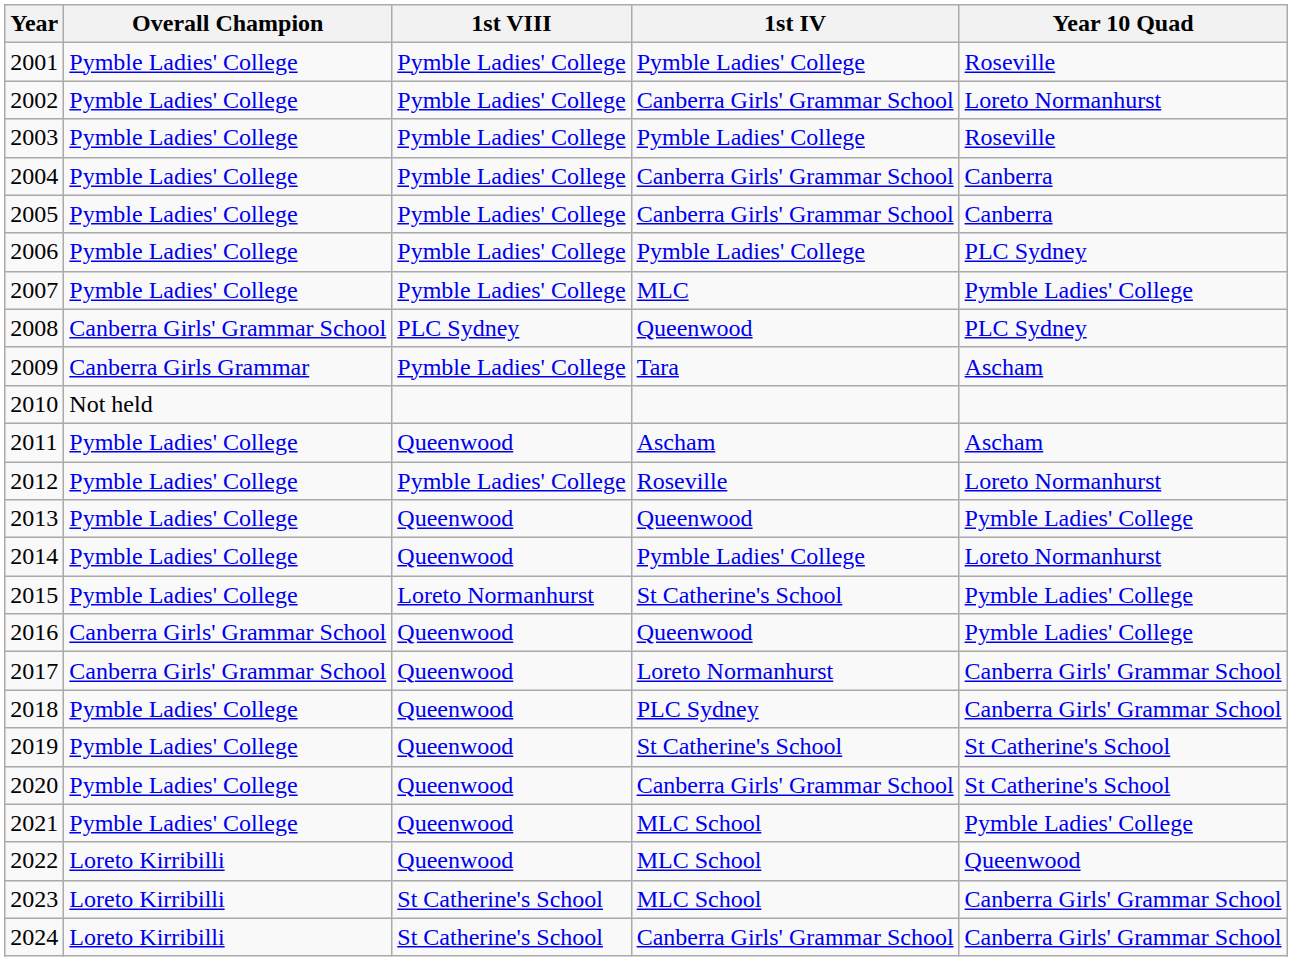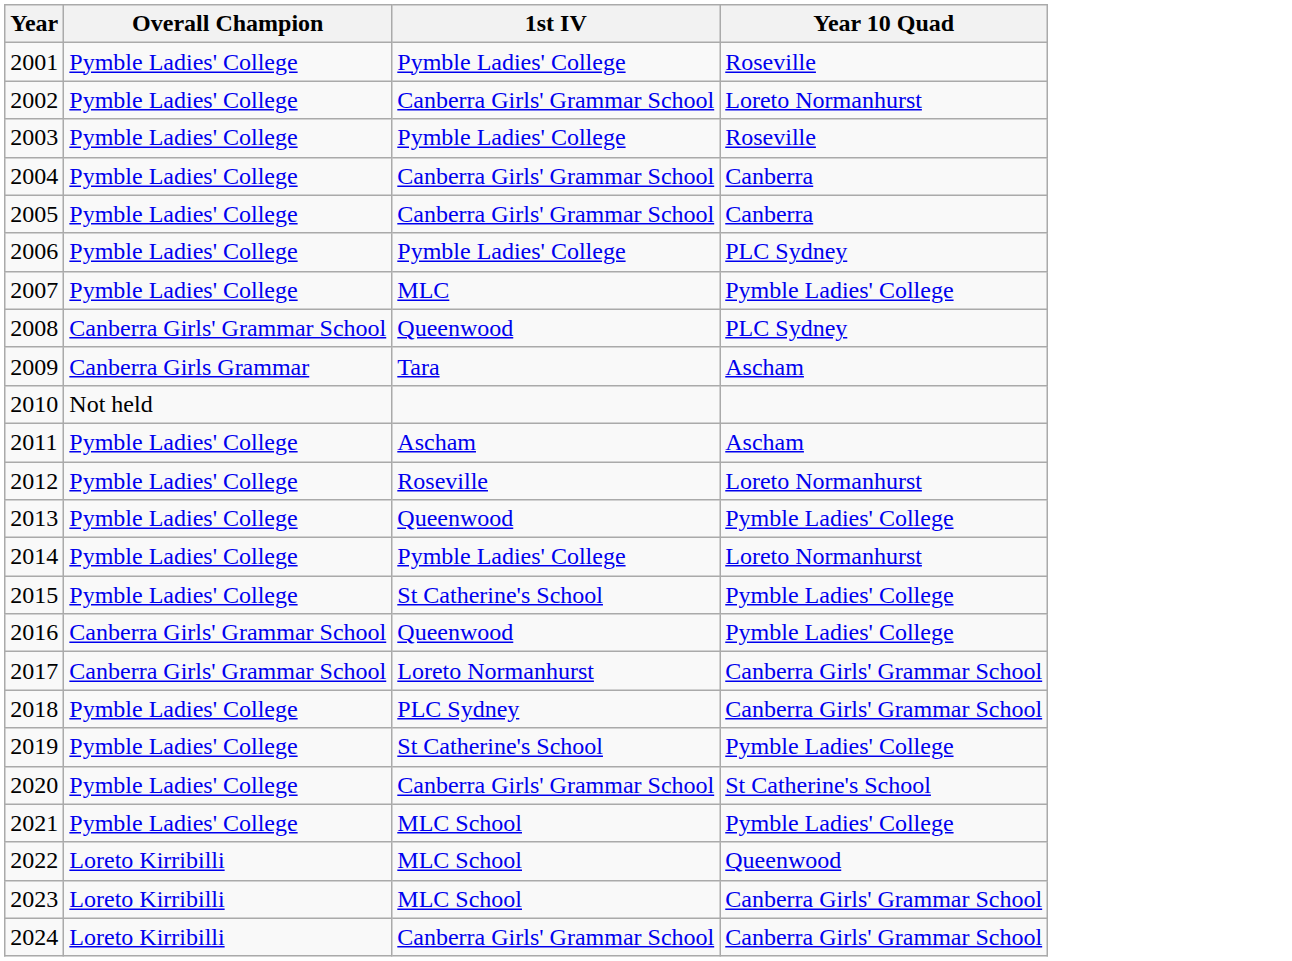 <table class="wikitable sortable">
 <tr>
 <th>Year</th>
 <th>Overall Champion</th>
-<th>1st VIII</th>
 <th>1st IV</th>
 <th>Year 10 Quad</th>
 </tr>
 <tr>
 <td>2001</td>
 <td><a href='#'>Pymble Ladies' College</a></td>
 <td><a href='#'>Pymble Ladies' College</a></td>
-<td><a href='#'>Pymble Ladies' College</a></td>
 <td><a href='#'>Roseville</a></td>
 </tr>
 <tr>
 <td>2002</td>
-<td><a href='#'>Pymble Ladies' College</a></td>
 <td><a href='#'>Pymble Ladies' College</a></td>
 <td><a href='#'>Canberra Girls' Grammar School</a></td>
 <td><a href='#'>Loreto Normanhurst</a></td>
 </tr>
 <tr>
 <td>2003</td>
 <td><a href='#'>Pymble Ladies' College</a></td>
 <td><a href='#'>Pymble Ladies' College</a></td>
-<td><a href='#'>Pymble Ladies' College</a></td>
 <td><a href='#'>Roseville</a></td>
 </tr>
 <tr>
 <td>2004</td>
-<td><a href='#'>Pymble Ladies' College</a></td>
 <td><a href='#'>Pymble Ladies' College</a></td>
 <td><a href='#'>Canberra Girls' Grammar School</a></td>
 <td><a href='#'>Canberra</a></td>
 </tr>
 <tr>
 <td>2005</td>
-<td><a href='#'>Pymble Ladies' College</a></td>
 <td><a href='#'>Pymble Ladies' College</a></td>
 <td><a href='#'>Canberra Girls' Grammar School</a></td>
 <td><a href='#'>Canberra</a></td>
 </tr>
 <tr>
 <td>2006</td>
 <td><a href='#'>Pymble Ladies' College</a></td>
 <td><a href='#'>Pymble Ladies' College</a></td>
-<td><a href='#'>Pymble Ladies' College</a></td>
 <td><a href='#'>PLC Sydney</a></td>
 </tr>
 <tr>
 <td>2007</td>
-<td><a href='#'>Pymble Ladies' College</a></td>
 <td><a href='#'>Pymble Ladies' College</a></td>
 <td><a href='#'>MLC</a></td>
 <td><a href='#'>Pymble Ladies' College</a></td>
 </tr>
 <tr>
 <td>2008</td>
 <td><a href='#'>Canberra Girls' Grammar School</a></td>
-<td><a href='#'>PLC Sydney</a></td>
 <td><a href='#'>Queenwood</a></td>
 <td><a href='#'>PLC Sydney</a></td>
 </tr>
 <tr>
 <td>2009</td>
 <td><a href='#'>Canberra Girls Grammar</a></td>
-<td><a href='#'>Pymble Ladies' College</a></td>
 <td><a href='#'>Tara</a></td>
 <td><a href='#'>Ascham</a></td>
 </tr>
 <tr>
 <td>2010</td>
 <td>Not held</td>
 <td></td>
 <td></td>
-<td></td>
 </tr>
 <tr>
 <td>2011</td>
 <td><a href='#'>Pymble Ladies' College</a></td>
-<td><a href='#'>Queenwood</a></td>
 <td><a href='#'>Ascham</a></td>
 <td><a href='#'>Ascham</a></td>
 </tr>
 <tr>
 <td>2012</td>
-<td><a href='#'>Pymble Ladies' College</a></td>
 <td><a href='#'>Pymble Ladies' College</a></td>
 <td><a href='#'>Roseville</a></td>
 <td><a href='#'>Loreto Normanhurst</a></td>
 </tr>
 <tr>
 <td>2013</td>
 <td><a href='#'>Pymble Ladies' College</a></td>
 <td><a href='#'>Queenwood</a></td>
-<td><a href='#'>Queenwood</a></td>
 <td><a href='#'>Pymble Ladies' College</a></td>
 </tr>
 <tr>
 <td>2014</td>
 <td><a href='#'>Pymble Ladies' College</a></td>
-<td><a href='#'>Queenwood</a></td>
 <td><a href='#'>Pymble Ladies' College</a></td>
 <td><a href='#'>Loreto Normanhurst</a></td>
 </tr>
 <tr>
 <td>2015</td>
 <td><a href='#'>Pymble Ladies' College</a></td>
-<td><a href='#'>Loreto Normanhurst</a></td>
 <td><a href='#'>St Catherine's School</a></td>
 <td><a href='#'>Pymble Ladies' College</a></td>
 </tr>
 <tr>
 <td>2016</td>
 <td><a href='#'>Canberra Girls' Grammar School</a></td>
 <td><a href='#'>Queenwood</a></td>
-<td><a href='#'>Queenwood</a></td>
 <td><a href='#'>Pymble Ladies' College</a></td>
 </tr>
 <tr>
 <td>2017</td>
 <td><a href='#'>Canberra Girls' Grammar School</a></td>
-<td><a href='#'>Queenwood</a></td>
 <td><a href='#'>Loreto Normanhurst</a></td>
 <td><a href='#'>Canberra Girls' Grammar School</a></td>
 </tr>
 <tr>
 <td>2018</td>
 <td><a href='#'>Pymble Ladies' College</a></td>
-<td><a href='#'>Queenwood</a></td>
 <td><a href='#'>PLC Sydney</a></td>
 <td><a href='#'>Canberra Girls' Grammar School</a></td>
 </tr>
 <tr>
 <td>2019</td>
 <td><a href='#'>Pymble Ladies' College</a></td>
-<td><a href='#'>Queenwood</a></td>
 <td><a href='#'>St Catherine's School</a></td>
-<td><a href='#'>St Catherine's School</a></td>
+<td><a href='#'>Pymble Ladies' College</a></td>
 </tr>
 <tr>
 <td>2020</td>
 <td><a href='#'>Pymble Ladies' College</a></td>
-<td><a href='#'>Queenwood</a></td>
 <td><a href='#'>Canberra Girls' Grammar School</a></td>
 <td><a href='#'>St Catherine's School</a></td>
 </tr>
 <tr>
 <td>2021</td>
 <td><a href='#'>Pymble Ladies' College</a></td>
-<td><a href='#'>Queenwood</a></td>
 <td><a href='#'>MLC School</a></td>
 <td><a href='#'>Pymble Ladies' College</a></td>
 </tr>
 <tr>
 <td>2022</td>
 <td><a href='#'>Loreto Kirribilli</a></td>
-<td><a href='#'>Queenwood</a></td>
 <td><a href='#'>MLC School</a></td>
 <td><a href='#'>Queenwood</a></td>
 </tr>
 <tr>
 <td>2023</td>
 <td><a href='#'>Loreto Kirribilli</a></td>
-<td><a href='#'>St Catherine's School</a></td>
 <td><a href='#'>MLC School</a></td>
 <td><a href='#'>Canberra Girls' Grammar School</a></td>
 </tr>
 <tr>
 <td>2024</td>
 <td><a href='#'>Loreto Kirribilli</a></td>
-<td><a href='#'>St Catherine's School</a></td>
 <td><a href='#'>Canberra Girls' Grammar School</a></td>
 <td><a href='#'>Canberra Girls' Grammar School</a></td>
 </tr>
 </table>
